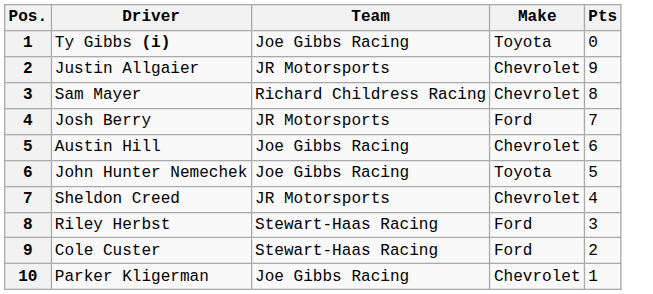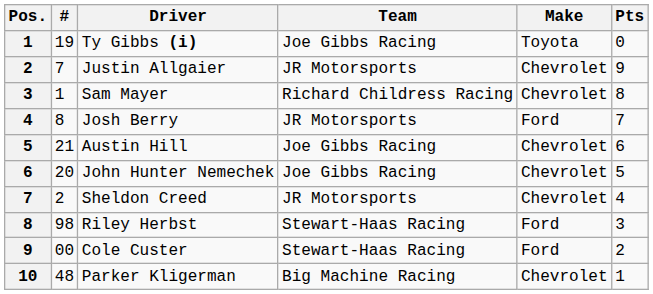 <table class="wikitable" style="font-size:95%">
 <tr>
 <th>Pos.</th>
+<th>#</th>
 <th>Driver</th>
 <th>Team</th>
 <th>Make</th>
 <th>Pts</th>
 </tr>
 <tr>
 <th>1</th>
+<td>19</td>
 <td>Ty Gibbs <strong>(i)</strong></td>
 <td>Joe Gibbs Racing</td>
 <td>Toyota</td>
 <td>0</td>
 </tr>
 <tr>
 <th>2</th>
+<td>7</td>
 <td>Justin Allgaier</td>
 <td>JR Motorsports</td>
 <td>Chevrolet</td>
 <td>9</td>
 </tr>
 <tr>
 <th>3</th>
+<td>1</td>
 <td>Sam Mayer</td>
 <td>Richard Childress Racing</td>
 <td>Chevrolet</td>
 <td>8</td>
 </tr>
 <tr>
 <th>4</th>
+<td>8</td>
 <td>Josh Berry</td>
 <td>JR Motorsports</td>
 <td>Ford</td>
 <td>7</td>
 </tr>
 <tr>
 <th>5</th>
+<td>21</td>
 <td>Austin Hill</td>
 <td>Joe Gibbs Racing</td>
 <td>Chevrolet</td>
 <td>6</td>
 </tr>
 <tr>
 <th>6</th>
+<td>20</td>
 <td>John Hunter Nemechek</td>
 <td>Joe Gibbs Racing</td>
-<td>Toyota</td>
+<td>Chevrolet</td>
 <td>5</td>
 </tr>
 <tr>
 <th>7</th>
+<td>2</td>
 <td>Sheldon Creed</td>
 <td>JR Motorsports</td>
 <td>Chevrolet</td>
 <td>4</td>
 </tr>
 <tr>
 <th>8</th>
+<td>98</td>
 <td>Riley Herbst</td>
 <td>Stewart-Haas Racing</td>
 <td>Ford</td>
 <td>3</td>
 </tr>
 <tr>
 <th>9</th>
+<td>00</td>
 <td>Cole Custer</td>
 <td>Stewart-Haas Racing</td>
 <td>Ford</td>
 <td>2</td>
 </tr>
 <tr>
 <th>10</th>
+<td>48</td>
 <td>Parker Kligerman</td>
-<td>Joe Gibbs Racing</td>
+<td>Big Machine Racing</td>
 <td>Chevrolet</td>
 <td>1</td>
 </tr>
 </table>
